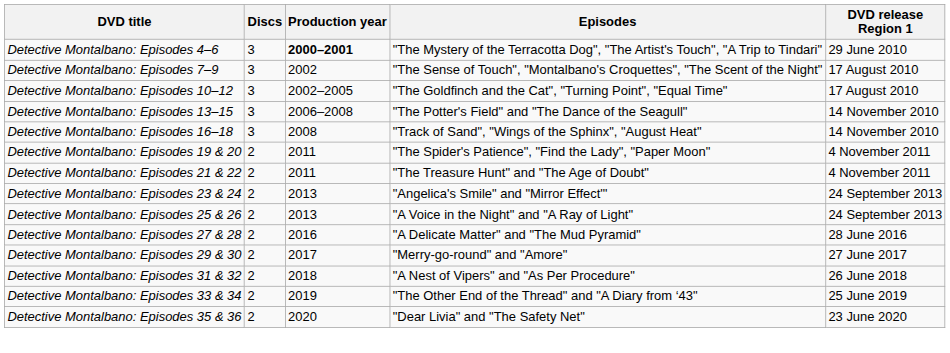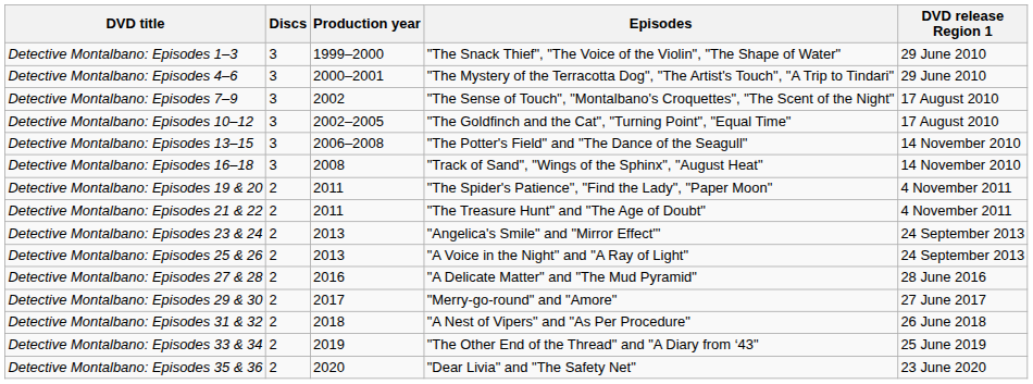 <table class="wikitable">
 <tr>
 <th>DVD title</th>
 <th>Discs</th>
 <th>Production year</th>
 <th>Episodes</th>
 <th>DVD release<br>Region 1</th>
 </tr>
 <tr>
+<td><em>Detective Montalbano: Episodes 1–3</em></td>
+<td>3</td>
+<td>1999–2000</td>
+<td>"The Snack Thief", "The Voice of the Violin", "The Shape of Water"</td>
+<td>29 June 2010</td>
+</tr>
+<tr>
 <td><em>Detective Montalbano: Episodes 4–6</em></td>
 <td>3</td>
-<td><strong>2000–2001</strong></td>
+<td>2000–2001</td>
 <td>"The Mystery of the Terracotta Dog", "The Artist's Touch", "A Trip to Tindari"</td>
 <td>29 June 2010</td>
 </tr>
 <tr>
 <td><em>Detective Montalbano: Episodes 7–9</em></td>
 <td>3</td>
 <td>2002</td>
 <td>"The Sense of Touch", "Montalbano's Croquettes", "The Scent of the Night"</td>
 <td>17 August 2010</td>
 </tr>
 <tr>
 <td><em>Detective Montalbano: Episodes 10–12</em></td>
 <td>3</td>
 <td>2002–2005</td>
 <td>"The Goldfinch and the Cat", "Turning Point", "Equal Time"</td>
 <td>17 August 2010</td>
 </tr>
 <tr>
 <td><em>Detective Montalbano: Episodes 13–15</em></td>
 <td>3</td>
 <td>2006–2008</td>
 <td>"The Potter's Field" and "The Dance of the Seagull"</td>
 <td>14 November 2010</td>
 </tr>
 <tr>
 <td><em>Detective Montalbano: Episodes 16–18</em></td>
 <td>3</td>
 <td>2008</td>
 <td>"Track of Sand", "Wings of the Sphinx", "August Heat"</td>
 <td>14 November 2010</td>
 </tr>
 <tr>
 <td><em>Detective Montalbano: Episodes 19 & 20</em></td>
 <td>2</td>
 <td>2011</td>
 <td>"The Spider's Patience", "Find the Lady", "Paper Moon"</td>
 <td>4 November 2011</td>
 </tr>
 <tr>
 <td><em>Detective Montalbano: Episodes 21 & 22</em></td>
 <td>2</td>
 <td>2011</td>
 <td>"The Treasure Hunt" and "The Age of Doubt"</td>
 <td>4 November 2011</td>
 </tr>
 <tr>
 <td><em>Detective Montalbano: Episodes 23 & 24</em></td>
 <td>2</td>
 <td>2013</td>
 <td>"Angelica's Smile" and "Mirror Effect'"</td>
 <td>24 September 2013</td>
 </tr>
 <tr>
 <td><em>Detective Montalbano: Episodes 25 & 26</em></td>
 <td>2</td>
 <td>2013</td>
 <td>"A Voice in the Night" and "A Ray of Light"</td>
 <td>24 September 2013</td>
 </tr>
 <tr>
 <td><em>Detective Montalbano: Episodes 27 & 28</em></td>
 <td>2</td>
 <td>2016</td>
 <td>"A Delicate Matter" and "The Mud Pyramid"</td>
 <td>28 June 2016</td>
 </tr>
 <tr>
 <td><em>Detective Montalbano: Episodes 29 & 30</em></td>
 <td>2</td>
 <td>2017</td>
 <td>"Merry-go-round" and "Amore"</td>
 <td>27 June 2017</td>
 </tr>
 <tr>
 <td><em>Detective Montalbano: Episodes 31 & 32</em></td>
 <td>2</td>
 <td>2018</td>
 <td>"A Nest of Vipers" and "As Per Procedure"</td>
 <td>26 June 2018</td>
 </tr>
 <tr>
 <td><em>Detective Montalbano: Episodes 33 & 34</em></td>
 <td>2</td>
 <td>2019</td>
 <td>"The Other End of the Thread" and "A Diary from ‘43"</td>
 <td>25 June 2019</td>
 </tr>
 <tr>
 <td><em>Detective Montalbano: Episodes 35 & 36</em></td>
 <td>2</td>
 <td>2020</td>
 <td>"Dear Livia" and "The Safety Net"</td>
 <td>23 June 2020</td>
 </tr>
 </table>
